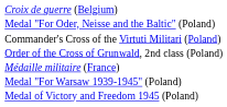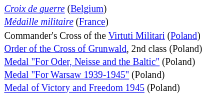 <table>
 <tr>
 <td></td>
 <td><em><a href='#'>Croix de guerre</a></em> (<a href='#'>Belgium</a>)</td>
 </tr>
 <tr>
 <td></td>
-<td><a href='#'>Medal "For Oder, Neisse and the Baltic"</a> (Poland)</td>
+<td><em><a href='#'>Médaille militaire</a></em> (<a href='#'>France</a>)</td>
 </tr>
 <tr>
 <td></td>
 <td>Commander's Cross of the <a href='#'>Virtuti Militari</a> (<a href='#'>Poland</a>)</td>
 </tr>
 <tr>
 <td></td>
 <td><a href='#'>Order of the Cross of Grunwald</a>, 2nd class (Poland)</td>
 </tr>
 <tr>
 <td></td>
-<td><em><a href='#'>Médaille militaire</a></em> (<a href='#'>France</a>)</td>
+<td><a href='#'>Medal "For Oder, Neisse and the Baltic"</a> (Poland)</td>
 </tr>
 <tr>
 <td></td>
 <td><a href='#'>Medal "For Warsaw 1939-1945"</a> (Poland)</td>
 </tr>
 <tr>
 <td></td>
 <td><a href='#'>Medal of Victory and Freedom 1945</a> (Poland)</td>
 </tr>
 <tr>
 </tr>
 </table>
